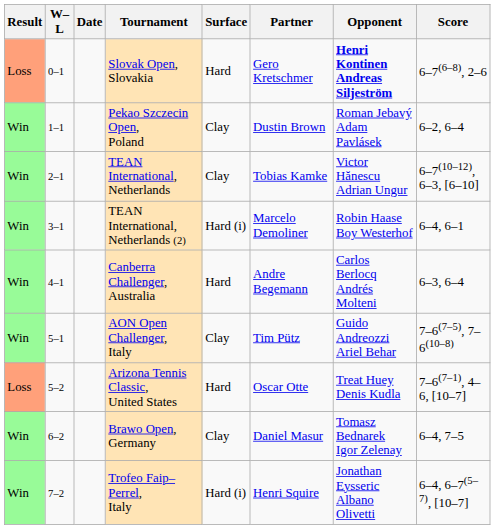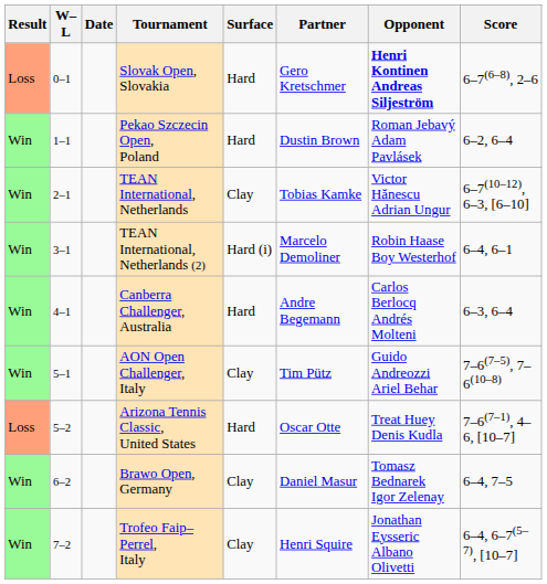 <table class="sortable wikitable nowrap">
 <tr>
 <th>Result</th>
 <th class="unsortable">W–L</th>
 <th>Date</th>
 <th>Tournament</th>
 <th>Surface</th>
 <th>Partner</th>
 <th>Opponent</th>
 <th class=unsortable>Score</th>
 </tr>
 <tr>
 <td bgcolor="FFA07A">Loss</td>
 <td><small>0–1</small></td>
 <td><a href='#'></a></td>
 <td bgcolor=moccasin><a href='#'>Slovak Open</a>, <br> Slovakia</td>
 <td>Hard</td>
 <td> <a href='#'>Gero Kretschmer</a></td>
 <td><strong> <a href='#'>Henri Kontinen</a> <br>  <a href='#'>Andreas Siljeström</a></strong></td>
 <td>6–7<sup>(6–8)</sup>, 2–6</td>
 </tr>
 <tr>
 <td bgcolor=98FB98>Win</td>
 <td><small>1–1</small></td>
 <td><a href='#'></a></td>
 <td bgcolor=moccasin><a href='#'>Pekao Szczecin Open</a>, <br> Poland</td>
-<td>Clay</td>
+<td>Hard</td>
 <td> <a href='#'>Dustin Brown</a></td>
 <td> <a href='#'>Roman Jebavý</a> <br>  <a href='#'>Adam Pavlásek</a></td>
 <td>6–2, 6–4</td>
 </tr>
 <tr>
 <td bgcolor=98FB98>Win</td>
 <td><small>2–1</small></td>
 <td><a href='#'></a></td>
 <td bgcolor=moccasin><a href='#'>TEAN International</a>, <br> Netherlands</td>
 <td>Clay</td>
 <td> <a href='#'>Tobias Kamke</a></td>
 <td> <a href='#'>Victor Hănescu</a> <br>  <a href='#'>Adrian Ungur</a></td>
 <td>6–7<sup>(10–12)</sup>, 6–3, [6–10]</td>
 </tr>
 <tr>
 <td bgcolor=98FB98>Win</td>
 <td><small>3–1</small></td>
 <td><a href='#'></a></td>
 <td bgcolor=moccasin>TEAN International, <br> Netherlands <small>(2)</small></td>
 <td>Hard (i)</td>
 <td> <a href='#'>Marcelo Demoliner</a></td>
 <td> <a href='#'>Robin Haase</a> <br>  <a href='#'>Boy Westerhof</a></td>
 <td>6–4, 6–1</td>
 </tr>
 <tr>
 <td bgcolor=98FB98>Win</td>
 <td><small>4–1</small></td>
 <td><a href='#'></a></td>
 <td bgcolor=moccasin><a href='#'>Canberra Challenger</a>, <br> Australia</td>
 <td>Hard</td>
 <td> <a href='#'>Andre Begemann</a></td>
 <td> <a href='#'>Carlos Berlocq</a> <br>  <a href='#'>Andrés Molteni</a></td>
 <td>6–3, 6–4</td>
 </tr>
 <tr>
 <td bgcolor=98FB98>Win</td>
 <td><small>5–1</small></td>
 <td><a href='#'></a></td>
 <td bgcolor=moccasin><a href='#'>AON Open Challenger</a>, <br> Italy</td>
 <td>Clay</td>
 <td> <a href='#'>Tim Pütz</a></td>
 <td> <a href='#'>Guido Andreozzi</a><br> <a href='#'>Ariel Behar</a></td>
 <td>7–6<sup>(7–5)</sup>, 7–6<sup>(10–8)</sup></td>
 </tr>
 <tr>
 <td bgcolor="FFA07A">Loss</td>
 <td><small>5–2</small></td>
 <td><a href='#'></a></td>
 <td bgcolor=moccasin><a href='#'>Arizona Tennis Classic</a>, <br> United States</td>
 <td>Hard</td>
 <td> <a href='#'>Oscar Otte</a></td>
 <td> <a href='#'>Treat Huey</a> <br>  <a href='#'>Denis Kudla</a></td>
 <td>7–6<sup>(7–1)</sup>, 4–6, [10–7]</td>
 </tr>
 <tr>
 <td bgcolor=98FB98>Win</td>
 <td><small>6–2</small></td>
 <td><a href='#'></a></td>
 <td bgcolor=moccasin><a href='#'>Brawo Open</a>, <br> Germany</td>
 <td>Clay</td>
 <td> <a href='#'>Daniel Masur</a></td>
 <td> <a href='#'>Tomasz Bednarek</a> <br>  <a href='#'>Igor Zelenay</a></td>
 <td>6–4, 7–5</td>
 </tr>
 <tr>
 <td bgcolor=98FB98>Win</td>
 <td><small>7–2</small></td>
 <td><a href='#'></a></td>
 <td bgcolor=moccasin><a href='#'>Trofeo Faip–Perrel</a>, <br> Italy</td>
-<td>Hard (i)</td>
+<td>Clay</td>
 <td> <a href='#'>Henri Squire</a></td>
 <td> <a href='#'>Jonathan Eysseric</a> <br>  <a href='#'>Albano Olivetti</a></td>
 <td>6–4, 6–7<sup>(5–7)</sup>, [10–7]</td>
 </tr>
 </table>
